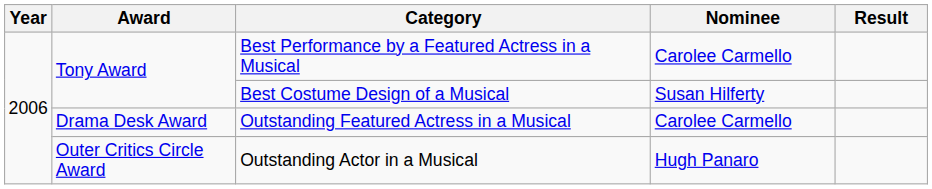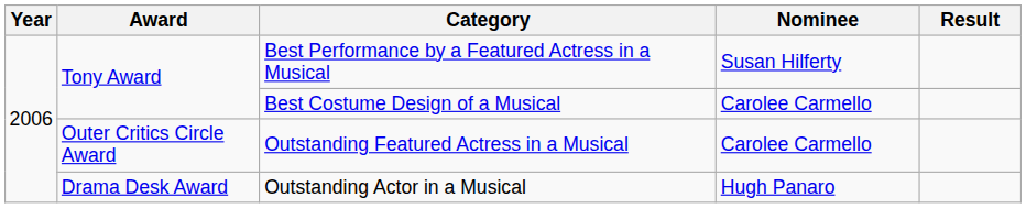 <table class="wikitable" style="width:95%;">
 <tr>
 <th style="width:5%;">Year</th>
 <th style="width:20%;">Award</th>
 <th style="width:45%;">Category</th>
 <th style="width:20%;">Nominee</th>
 <th style="width:10%;">Result</th>
 </tr>
 <tr>
 <td rowspan="4">2006</td>
 <td rowspan="2"><a href='#'>Tony Award</a></td>
 <td><a href='#'>Best Performance by a Featured Actress in a Musical</a></td>
+<td><a href='#'>Susan Hilferty</a></td>
+<td></td>
+</tr>
+<tr>
+<td><a href='#'>Best Costume Design of a Musical</a></td>
 <td><a href='#'>Carolee Carmello</a></td>
 <td></td>
 </tr>
 <tr>
-<td><a href='#'>Best Costume Design of a Musical</a></td>
-<td><a href='#'>Susan Hilferty</a></td>
-<td></td>
-</tr>
-<tr>
-<td><a href='#'>Drama Desk Award</a></td>
+<td><a href='#'>Outer Critics Circle Award</a></td>
 <td><a href='#'>Outstanding Featured Actress in a Musical</a></td>
 <td><a href='#'>Carolee Carmello</a></td>
 <td></td>
 </tr>
 <tr>
-<td><a href='#'>Outer Critics Circle Award</a></td>
+<td><a href='#'>Drama Desk Award</a></td>
 <td>Outstanding Actor in a Musical</td>
 <td><a href='#'>Hugh Panaro</a></td>
 <td></td>
 </tr>
 </table>
